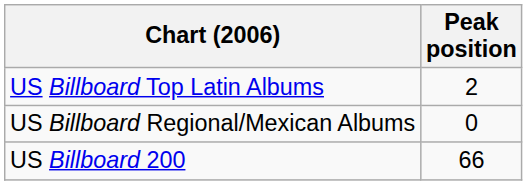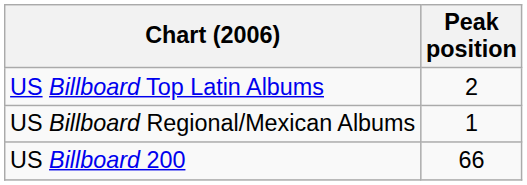 <table class="wikitable">
 <tr>
 <th align="left">Chart (2006)</th>
 <th align="left">Peak<br>position</th>
 </tr>
 <tr>
 <td align="left"><a href='#'>US</a> <a href='#'><em>Billboard</em> Top Latin Albums</a></td>
 <td align="center">2</td>
 </tr>
 <tr>
 <td align="left">US <em>Billboard</em> Regional/Mexican Albums</td>
-<td align="center">0</td>
+<td align="center">1</td>
 </tr>
 <tr>
 <td align="left">US <a href='#'><em>Billboard</em> 200</a></td>
 <td align="center">66</td>
 </tr>
 </table>
